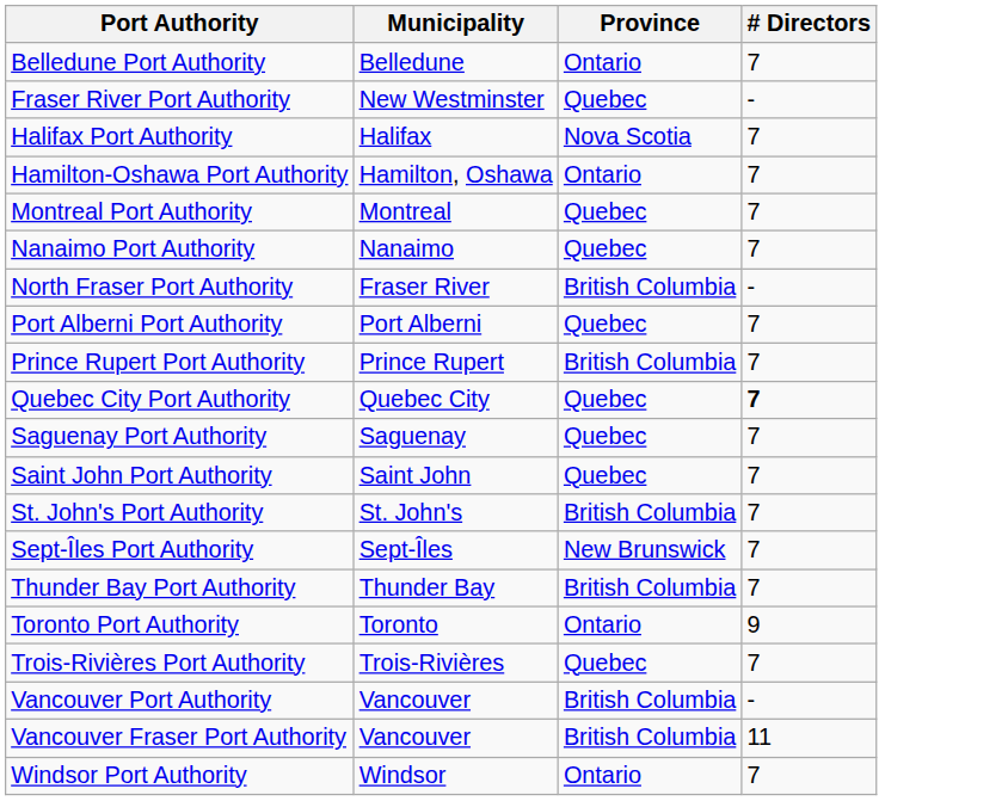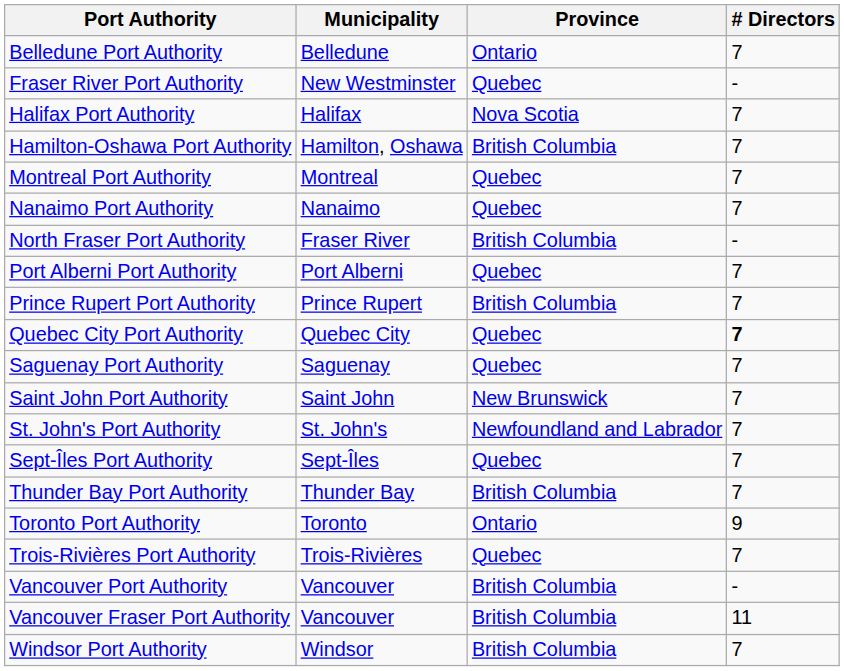 <table class="wikitable sortable">
 <tr>
 <th>Port Authority</th>
 <th>Municipality</th>
 <th>Province</th>
 <th># Directors</th>
 </tr>
 <tr>
 <td><a href='#'>Belledune Port Authority</a></td>
 <td><a href='#'>Belledune</a></td>
 <td><a href='#'>Ontario</a></td>
 <td>7</td>
 </tr>
 <tr>
 <td><a href='#'>Fraser River Port Authority</a></td>
 <td><a href='#'>New Westminster</a></td>
 <td><a href='#'>Quebec</a></td>
 <td>-</td>
 </tr>
 <tr>
 <td><a href='#'>Halifax Port Authority</a></td>
 <td><a href='#'>Halifax</a></td>
 <td><a href='#'>Nova Scotia</a></td>
 <td>7</td>
 </tr>
 <tr>
 <td><a href='#'>Hamilton-Oshawa Port Authority</a></td>
 <td><a href='#'>Hamilton</a>, <a href='#'>Oshawa</a></td>
-<td><a href='#'>Ontario</a></td>
+<td><a href='#'>British Columbia</a></td>
 <td>7</td>
 </tr>
 <tr>
 <td><a href='#'>Montreal Port Authority</a></td>
 <td><a href='#'>Montreal</a></td>
 <td><a href='#'>Quebec</a></td>
 <td>7</td>
 </tr>
 <tr>
 <td><a href='#'>Nanaimo Port Authority</a></td>
 <td><a href='#'>Nanaimo</a></td>
 <td><a href='#'>Quebec</a></td>
 <td>7</td>
 </tr>
 <tr>
 <td><a href='#'>North Fraser Port Authority</a></td>
 <td><a href='#'>Fraser River</a></td>
 <td><a href='#'>British Columbia</a></td>
 <td>-</td>
 </tr>
 <tr>
 <td><a href='#'>Port Alberni Port Authority</a></td>
 <td><a href='#'>Port Alberni</a></td>
 <td><a href='#'>Quebec</a></td>
 <td>7</td>
 </tr>
 <tr>
 <td><a href='#'>Prince Rupert Port Authority</a></td>
 <td><a href='#'>Prince Rupert</a></td>
 <td><a href='#'>British Columbia</a></td>
 <td>7</td>
 </tr>
 <tr>
 <td><a href='#'>Quebec City Port Authority</a></td>
 <td><a href='#'>Quebec City</a></td>
 <td><a href='#'>Quebec</a></td>
 <td><strong>7</strong></td>
 </tr>
 <tr>
 <td><a href='#'>Saguenay Port Authority</a></td>
 <td><a href='#'>Saguenay</a></td>
 <td><a href='#'>Quebec</a></td>
 <td>7</td>
 </tr>
 <tr>
 <td><a href='#'>Saint John Port Authority</a></td>
 <td><a href='#'>Saint John</a></td>
-<td><a href='#'>Quebec</a></td>
+<td><a href='#'>New Brunswick</a></td>
 <td>7</td>
 </tr>
 <tr>
 <td><a href='#'>St. John's Port Authority</a></td>
 <td><a href='#'>St. John's</a></td>
-<td><a href='#'>British Columbia</a></td>
+<td><a href='#'>Newfoundland and Labrador</a></td>
 <td>7</td>
 </tr>
 <tr>
 <td><a href='#'>Sept-Îles Port Authority</a></td>
 <td><a href='#'>Sept-Îles</a></td>
-<td><a href='#'>New Brunswick</a></td>
+<td><a href='#'>Quebec</a></td>
 <td>7</td>
 </tr>
 <tr>
 <td><a href='#'>Thunder Bay Port Authority</a></td>
 <td><a href='#'>Thunder Bay</a></td>
 <td><a href='#'>British Columbia</a></td>
 <td>7</td>
 </tr>
 <tr>
 <td><a href='#'>Toronto Port Authority</a></td>
 <td><a href='#'>Toronto</a></td>
 <td><a href='#'>Ontario</a></td>
 <td>9</td>
 </tr>
 <tr>
 <td><a href='#'>Trois-Rivières Port Authority</a></td>
 <td><a href='#'>Trois-Rivières</a></td>
 <td><a href='#'>Quebec</a></td>
 <td>7</td>
 </tr>
 <tr>
 <td><a href='#'>Vancouver Port Authority</a></td>
 <td><a href='#'>Vancouver</a></td>
 <td><a href='#'>British Columbia</a></td>
 <td>-</td>
 </tr>
 <tr>
 <td><a href='#'>Vancouver Fraser Port Authority</a></td>
 <td><a href='#'>Vancouver</a></td>
 <td><a href='#'>British Columbia</a></td>
 <td>11</td>
 </tr>
 <tr>
 <td><a href='#'>Windsor Port Authority</a></td>
 <td><a href='#'>Windsor</a></td>
-<td><a href='#'>Ontario</a></td>
+<td><a href='#'>British Columbia</a></td>
 <td>7</td>
 </tr>
 </table>
